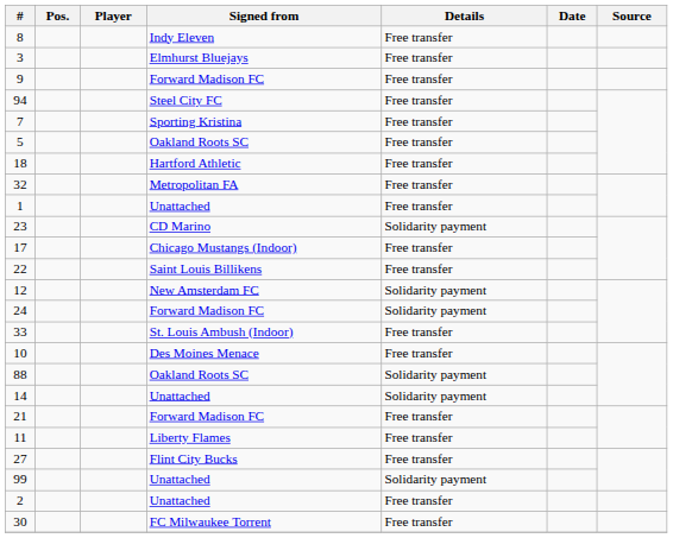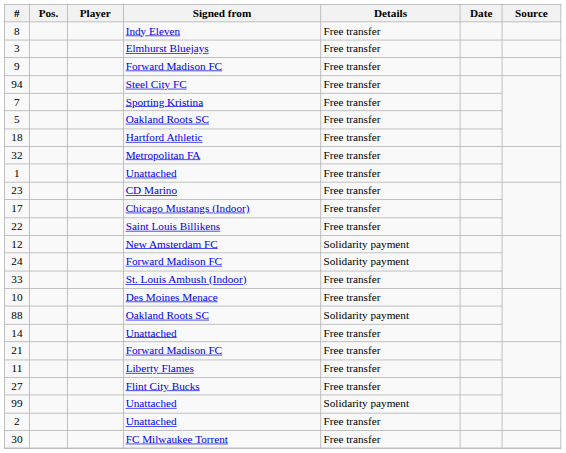 <table class="wikitable sortable" style="width:90%; text-align:left;">
 <tr>
 <th>#</th>
 <th>Pos.</th>
 <th>Player</th>
 <th>Signed from</th>
 <th>Details</th>
 <th>Date</th>
 <th>Source</th>
 </tr>
 <tr>
 <td align=center>8</td>
 <td align=center></td>
 <td></td>
 <td> <a href='#'>Indy Eleven</a></td>
 <td>Free transfer</td>
 <td></td>
 <td align=center></td>
 </tr>
 <tr>
 <td align=center>3</td>
 <td align=center></td>
 <td></td>
 <td> <a href='#'>Elmhurst Bluejays</a></td>
 <td>Free transfer</td>
 <td></td>
 <td align=center></td>
 </tr>
 <tr>
 <td align=center>9</td>
 <td align=center></td>
 <td></td>
 <td> <a href='#'>Forward Madison FC</a></td>
 <td>Free transfer</td>
 <td></td>
 <td align=center></td>
 </tr>
 <tr>
 <td align=center>94</td>
 <td align=center></td>
 <td></td>
 <td> <a href='#'>Steel City FC</a></td>
 <td>Free transfer</td>
 <td></td>
 <td rowspan="4" align=center></td>
 </tr>
 <tr>
 <td align=center>7</td>
 <td align=center></td>
 <td></td>
 <td> <a href='#'>Sporting Kristina</a></td>
 <td>Free transfer</td>
 <td></td>
 </tr>
 <tr>
 <td align=center>5</td>
 <td align=center></td>
 <td></td>
 <td> <a href='#'>Oakland Roots SC</a></td>
 <td>Free transfer</td>
 <td></td>
 </tr>
 <tr>
 <td align=center>18</td>
 <td align=center></td>
 <td></td>
 <td> <a href='#'>Hartford Athletic</a></td>
 <td>Free transfer</td>
 <td></td>
 </tr>
 <tr>
 <td align=center>32</td>
 <td align=center></td>
 <td></td>
 <td> <a href='#'>Metropolitan FA</a></td>
 <td>Free transfer</td>
 <td></td>
 <td rowspan="2" align=center></td>
 </tr>
 <tr>
 <td align=center>1</td>
 <td align=center></td>
 <td></td>
 <td><a href='#'>Unattached</a></td>
 <td>Free transfer</td>
 <td></td>
 </tr>
 <tr>
 <td align=center>23</td>
 <td align=center></td>
 <td></td>
 <td> <a href='#'>CD Marino</a></td>
-<td>Solidarity payment</td>
+<td>Free transfer</td>
 <td></td>
 <td rowspan="3" align=center></td>
 </tr>
 <tr>
 <td align=center>17</td>
 <td align=center></td>
 <td></td>
 <td> <a href='#'>Chicago Mustangs (Indoor)</a></td>
 <td>Free transfer</td>
 <td></td>
 </tr>
 <tr>
 <td align=center>22</td>
 <td align=center></td>
 <td></td>
 <td> <a href='#'>Saint Louis Billikens</a></td>
 <td>Free transfer</td>
 <td></td>
 </tr>
 <tr>
 <td align=center>12</td>
 <td align=center></td>
 <td></td>
 <td> <a href='#'>New Amsterdam FC</a></td>
 <td>Solidarity payment</td>
 <td></td>
 <td rowspan="3" align=center></td>
 </tr>
 <tr>
 <td align=center>24</td>
 <td align=center></td>
 <td></td>
 <td> <a href='#'>Forward Madison FC</a></td>
 <td>Solidarity payment</td>
 <td></td>
 </tr>
 <tr>
 <td align=center>33</td>
 <td align=center></td>
 <td></td>
 <td> <a href='#'>St. Louis Ambush (Indoor)</a></td>
 <td>Free transfer</td>
 <td></td>
 </tr>
 <tr>
 <td align=center>10</td>
 <td align=center></td>
 <td></td>
 <td> <a href='#'>Des Moines Menace</a></td>
 <td>Free transfer</td>
 <td></td>
 <td rowspan="3" align=center></td>
 </tr>
 <tr>
 <td align=center>88</td>
 <td align=center></td>
 <td></td>
 <td> <a href='#'>Oakland Roots SC</a></td>
 <td>Solidarity payment</td>
 <td></td>
 </tr>
 <tr>
 <td align=center>14</td>
 <td align=center></td>
 <td></td>
 <td><a href='#'>Unattached</a></td>
-<td>Solidarity payment</td>
+<td>Free transfer</td>
 <td></td>
 </tr>
 <tr>
 <td align=center>21</td>
 <td align=center></td>
 <td></td>
 <td> <a href='#'>Forward Madison FC</a></td>
 <td>Free transfer</td>
 <td></td>
 <td rowspan="2" align=center></td>
 </tr>
 <tr>
 <td align=center>11</td>
 <td align=center></td>
 <td></td>
 <td> <a href='#'>Liberty Flames</a></td>
 <td>Free transfer</td>
 <td></td>
 </tr>
 <tr>
 <td align=center>27</td>
 <td align=center></td>
 <td></td>
 <td> <a href='#'>Flint City Bucks</a></td>
 <td>Free transfer</td>
 <td></td>
 <td rowspan="2" align=center></td>
 </tr>
 <tr>
 <td align=center>99</td>
 <td align=center></td>
 <td></td>
 <td><a href='#'>Unattached</a></td>
 <td>Solidarity payment</td>
 <td></td>
 </tr>
 <tr>
 <td align=center>2</td>
 <td align=center></td>
 <td></td>
 <td><a href='#'>Unattached</a></td>
 <td>Free transfer</td>
 <td></td>
 <td align=center></td>
 </tr>
 <tr>
 <td align=center>30</td>
 <td align=center></td>
 <td></td>
 <td> <a href='#'>FC Milwaukee Torrent</a></td>
 <td>Free transfer</td>
 <td></td>
 <td align=center></td>
 </tr>
 <tr>
 </tr>
 </table>
